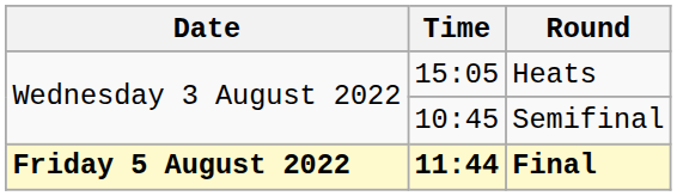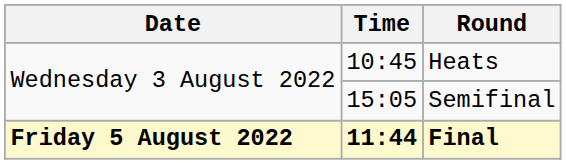 <table class="wikitable">
 <tr>
 <th>Date</th>
 <th>Time</th>
 <th>Round</th>
 </tr>
 <tr>
 <td rowspan=2>Wednesday 3 August 2022</td>
-<td>15:05</td>
+<td>10:45</td>
 <td>Heats</td>
 </tr>
 <tr>
-<td>10:45</td>
+<td>15:05</td>
 <td>Semifinal</td>
 </tr>
 <tr>
 <td style=background:lemonchiffon><strong>Friday 5 August 2022</strong></td>
 <td style=background:lemonchiffon><strong>11:44</strong></td>
 <td style=background:lemonchiffon><strong>Final</strong></td>
 </tr>
 </table>
